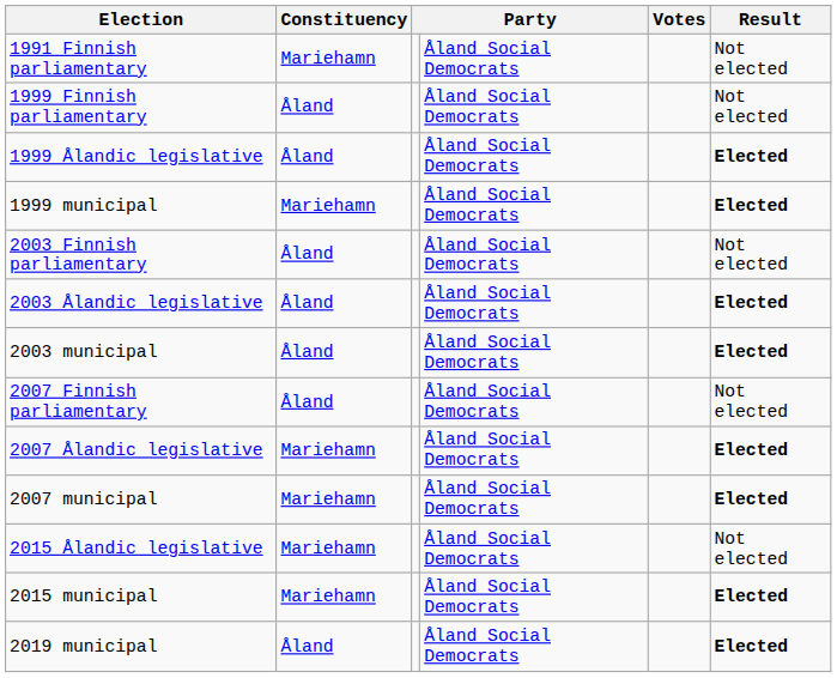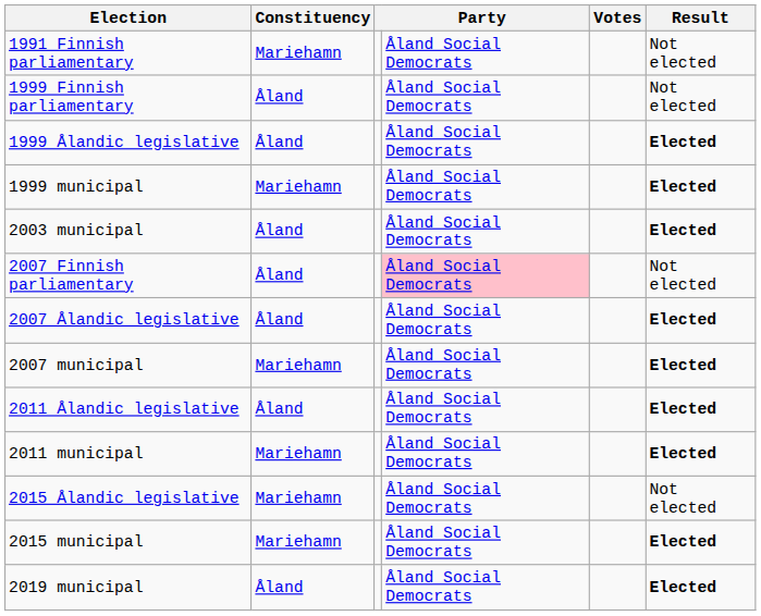 <table class="wikitable" style="text-align:left;">
 <tr>
 <th scope=col>Election</th>
 <th scope=col>Constituency</th>
 <th scope=col colspan="2">Party</th>
 <th scope=col>Votes</th>
 <th scope=col>Result</th>
 </tr>
 <tr>
 <td><a href='#'>1991 Finnish parliamentary</a></td>
 <td><a href='#'>Mariehamn</a></td>
 <td></td>
 <td><a href='#'>Åland Social Democrats</a></td>
 <td align=right></td>
 <td>Not elected</td>
 </tr>
 <tr>
 <td><a href='#'>1999 Finnish parliamentary</a></td>
 <td><a href='#'>Åland</a></td>
 <td></td>
 <td><a href='#'>Åland Social Democrats</a></td>
 <td align=right></td>
 <td>Not elected</td>
 </tr>
 <tr>
 <td><a href='#'>1999 Ålandic legislative</a></td>
 <td><a href='#'>Åland</a></td>
 <td></td>
 <td><a href='#'>Åland Social Democrats</a></td>
 <td align=right></td>
 <td><strong>Elected</strong></td>
 </tr>
 <tr>
 <td>1999 municipal</td>
 <td><a href='#'>Mariehamn</a></td>
 <td></td>
 <td><a href='#'>Åland Social Democrats</a></td>
 <td align=right></td>
 <td><strong>Elected</strong></td>
 </tr>
 <tr>
-<td><a href='#'>2003 Finnish parliamentary</a></td>
-<td><a href='#'>Åland</a></td>
-<td></td>
-<td><a href='#'>Åland Social Democrats</a></td>
-<td align=right></td>
-<td>Not elected</td>
-</tr>
-<tr>
-<td><a href='#'>2003 Ålandic legislative</a></td>
-<td><a href='#'>Åland</a></td>
-<td></td>
-<td><a href='#'>Åland Social Democrats</a></td>
-<td align=right></td>
-<td><strong>Elected</strong></td>
-</tr>
-<tr>
 <td>2003 municipal</td>
 <td><a href='#'>Åland</a></td>
 <td></td>
 <td><a href='#'>Åland Social Democrats</a></td>
 <td align=right></td>
 <td><strong>Elected</strong></td>
 </tr>
 <tr>
 <td><a href='#'>2007 Finnish parliamentary</a></td>
 <td><a href='#'>Åland</a></td>
 <td></td>
-<td><a href='#'>Åland Social Democrats</a></td>
+<td style="background: pink;"><a href='#'>Åland Social Democrats</a></td>
 <td align=right></td>
 <td>Not elected</td>
 </tr>
 <tr>
 <td><a href='#'>2007 Ålandic legislative</a></td>
+<td><a href='#'>Åland</a></td>
+<td></td>
+<td><a href='#'>Åland Social Democrats</a></td>
+<td align=right></td>
+<td><strong>Elected</strong></td>
+</tr>
+<tr>
+<td>2007 municipal</td>
 <td><a href='#'>Mariehamn</a></td>
 <td></td>
 <td><a href='#'>Åland Social Democrats</a></td>
 <td align=right></td>
 <td><strong>Elected</strong></td>
 </tr>
 <tr>
-<td>2007 municipal</td>
+<td><a href='#'>2011 Ålandic legislative</a></td>
+<td><a href='#'>Åland</a></td>
+<td></td>
+<td><a href='#'>Åland Social Democrats</a></td>
+<td align=right></td>
+<td><strong>Elected</strong></td>
+</tr>
+<tr>
+<td>2011 municipal</td>
 <td><a href='#'>Mariehamn</a></td>
 <td></td>
 <td><a href='#'>Åland Social Democrats</a></td>
 <td align=right></td>
 <td><strong>Elected</strong></td>
 </tr>
 <tr>
 <td><a href='#'>2015 Ålandic legislative</a></td>
 <td><a href='#'>Mariehamn</a></td>
 <td></td>
 <td><a href='#'>Åland Social Democrats</a></td>
 <td align=right></td>
 <td>Not elected</td>
 </tr>
 <tr>
 <td>2015 municipal</td>
 <td><a href='#'>Mariehamn</a></td>
 <td></td>
 <td><a href='#'>Åland Social Democrats</a></td>
 <td align=right></td>
 <td><strong>Elected</strong></td>
 </tr>
 <tr>
 <td>2019 municipal</td>
 <td><a href='#'>Åland</a></td>
 <td></td>
 <td><a href='#'>Åland Social Democrats</a></td>
 <td align=right></td>
 <td><strong>Elected</strong></td>
 </tr>
 </table>
